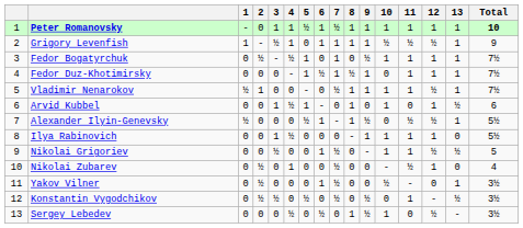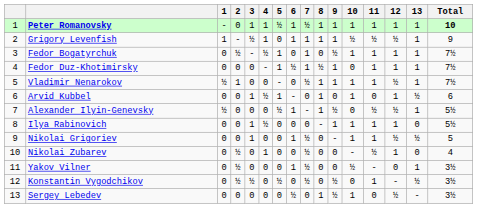 <table class="wikitable" border="1" width="700px">
 <tr>
 <th></th>
 <th></th>
 <th>1</th>
 <th>2</th>
 <th>3</th>
 <th>4</th>
 <th>5</th>
 <th>6</th>
 <th>7</th>
 <th>8</th>
 <th>9</th>
 <th>10</th>
 <th>11</th>
 <th>12</th>
 <th>13</th>
 <th>Total</th>
 </tr>
 <tr align="center" style="background:#ccffcc;">
 <td>1</td>
 <td align="left"> <strong><a href='#'>Peter Romanovsky</a></strong></td>
 <td>-</td>
 <td>0</td>
 <td>1</td>
 <td>1</td>
 <td>½</td>
 <td>1</td>
 <td>½</td>
 <td>1</td>
 <td>1</td>
 <td>1</td>
 <td>1</td>
 <td>1</td>
 <td>1</td>
 <td align="center"><strong>10</strong></td>
 </tr>
 <tr align="center">
 <td>2</td>
 <td align="left"> <a href='#'>Grigory Levenfish</a></td>
 <td>1</td>
 <td>-</td>
 <td>½</td>
 <td>1</td>
 <td>0</td>
 <td>1</td>
 <td>1</td>
 <td>1</td>
 <td>1</td>
 <td>½</td>
 <td>½</td>
 <td>½</td>
 <td>1</td>
 <td align="center">9</td>
 </tr>
 <tr align="center">
 <td>3</td>
 <td align="left"> <a href='#'>Fedor Bogatyrchuk</a></td>
 <td>0</td>
 <td>½</td>
 <td>-</td>
 <td>½</td>
 <td>1</td>
 <td>0</td>
 <td>1</td>
 <td>0</td>
 <td>½</td>
 <td>1</td>
 <td>1</td>
 <td>1</td>
 <td>1</td>
 <td align="center">7½</td>
 </tr>
 <tr align="center">
 <td>4</td>
 <td align="left"> <a href='#'>Fedor Duz-Khotimirsky</a></td>
 <td>0</td>
 <td>0</td>
 <td>0</td>
 <td>-</td>
 <td>1</td>
 <td>½</td>
 <td>1</td>
 <td>½</td>
 <td>1</td>
 <td>0</td>
 <td>1</td>
 <td>1</td>
 <td>1</td>
 <td align="center">7½</td>
 </tr>
 <tr align="center">
 <td>5</td>
 <td align="left"> <a href='#'>Vladimir Nenarokov</a></td>
 <td>½</td>
 <td>1</td>
 <td>0</td>
 <td>0</td>
 <td>-</td>
 <td>0</td>
 <td>½</td>
 <td>1</td>
 <td>1</td>
 <td>1</td>
 <td>1</td>
 <td>½</td>
 <td>1</td>
 <td align="center">7½</td>
 </tr>
 <tr align="center">
 <td>6</td>
 <td align="left"> <a href='#'>Arvid Kubbel</a></td>
 <td>0</td>
 <td>0</td>
 <td>1</td>
 <td>½</td>
 <td>1</td>
 <td>-</td>
 <td>0</td>
 <td>1</td>
 <td>0</td>
 <td>1</td>
 <td>0</td>
 <td>1</td>
 <td>½</td>
 <td align="center">6</td>
 </tr>
 <tr align="center">
 <td>7</td>
 <td align="left"> <a href='#'>Alexander Ilyin-Genevsky</a></td>
 <td>½</td>
 <td>0</td>
 <td>0</td>
 <td>0</td>
 <td>½</td>
 <td>1</td>
 <td>-</td>
 <td>1</td>
 <td>½</td>
 <td>0</td>
 <td>½</td>
 <td>½</td>
 <td>1</td>
 <td align="center">5½</td>
 </tr>
 <tr align="center">
 <td>8</td>
 <td align="left"> <a href='#'>Ilya Rabinovich</a></td>
 <td>0</td>
 <td>0</td>
 <td>1</td>
 <td>½</td>
 <td>0</td>
 <td>0</td>
 <td>0</td>
 <td>-</td>
 <td>1</td>
 <td>1</td>
 <td>1</td>
 <td>1</td>
 <td>0</td>
 <td align="center">5½</td>
 </tr>
 <tr align="center">
 <td>9</td>
 <td align="left"> <a href='#'>Nikolai Grigoriev</a></td>
 <td>0</td>
 <td>0</td>
-<td>½</td>
+<td>1</td>
 <td>0</td>
 <td>0</td>
 <td>1</td>
 <td>½</td>
 <td>0</td>
 <td>-</td>
 <td>1</td>
 <td>1</td>
 <td>½</td>
 <td>½</td>
 <td align="center">5</td>
 </tr>
 <tr align="center">
 <td>10</td>
 <td align="left"> <a href='#'>Nikolai Zubarev</a></td>
 <td>0</td>
 <td>½</td>
 <td>0</td>
 <td>1</td>
 <td>0</td>
 <td>0</td>
 <td>½</td>
 <td>0</td>
 <td>0</td>
 <td>-</td>
 <td>½</td>
 <td>1</td>
 <td>0</td>
 <td align="center">4</td>
 </tr>
 <tr align="center">
 <td>11</td>
 <td align="left"> <a href='#'>Yakov Vilner</a></td>
 <td>0</td>
 <td>½</td>
 <td>0</td>
 <td>0</td>
 <td>0</td>
 <td>1</td>
 <td>½</td>
 <td>0</td>
 <td>0</td>
 <td>½</td>
 <td>-</td>
 <td>0</td>
 <td>1</td>
 <td align="center">3½</td>
 </tr>
 <tr align="center">
 <td>12</td>
 <td align="left"> <a href='#'>Konstantin Vygodchikov</a></td>
 <td>0</td>
 <td>½</td>
 <td>½</td>
 <td>0</td>
 <td>½</td>
 <td>0</td>
 <td>½</td>
 <td>0</td>
 <td>½</td>
 <td>0</td>
 <td>1</td>
 <td>-</td>
 <td>½</td>
 <td align="center">3½</td>
 </tr>
 <tr align="center">
 <td>13</td>
 <td align="left"> <a href='#'>Sergey Lebedev</a></td>
 <td>0</td>
 <td>0</td>
 <td>0</td>
-<td>½</td>
+<td>0</td>
 <td>0</td>
 <td>½</td>
 <td>0</td>
 <td>1</td>
 <td>½</td>
 <td>1</td>
 <td>0</td>
 <td>½</td>
 <td>-</td>
 <td align="center">3½</td>
 </tr>
 </table>
